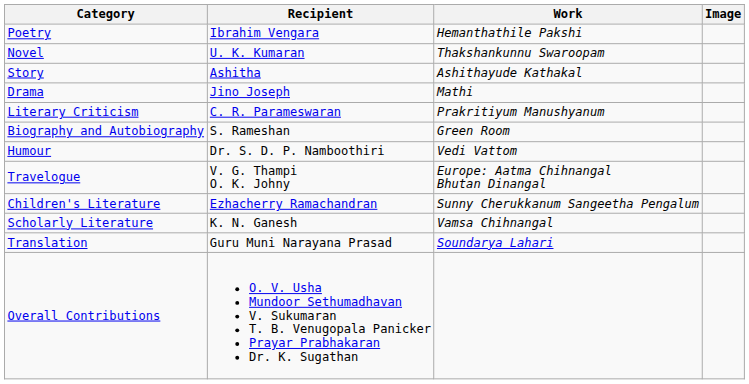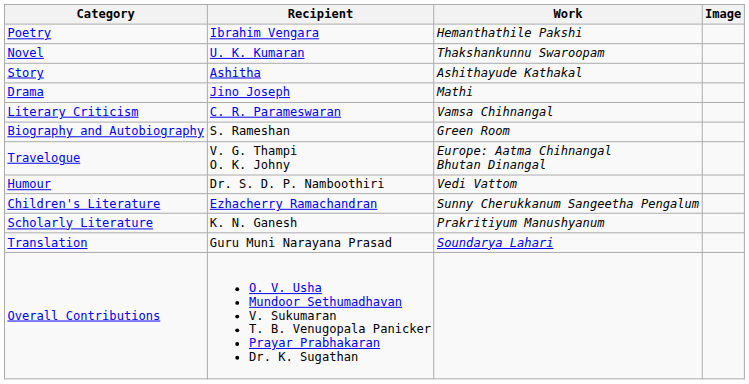 <table class="wikitable" style="font-size:95%;">
 <tr>
 <th>Category</th>
 <th>Recipient</th>
 <th>Work</th>
 <th>Image</th>
 </tr>
 <tr>
 <td><a href='#'>Poetry</a></td>
 <td><a href='#'>Ibrahim Vengara</a></td>
 <td><em>Hemanthathile Pakshi</em></td>
 <td></td>
 </tr>
 <tr>
 <td><a href='#'>Novel</a></td>
 <td><a href='#'>U. K. Kumaran</a></td>
 <td><em>Thakshankunnu Swaroopam</em></td>
 <td></td>
 </tr>
 <tr>
 <td><a href='#'>Story</a></td>
 <td><a href='#'>Ashitha</a></td>
 <td><em>Ashithayude Kathakal</em></td>
 <td></td>
 </tr>
 <tr>
 <td><a href='#'>Drama</a></td>
 <td><a href='#'>Jino Joseph</a></td>
 <td><em>Mathi</em></td>
 <td></td>
 </tr>
 <tr>
 <td><a href='#'>Literary Criticism</a></td>
 <td><a href='#'>C. R. Parameswaran</a></td>
-<td><em>Prakritiyum Manushyanum</em></td>
+<td><em>Vamsa Chihnangal</em></td>
 <td></td>
 </tr>
 <tr>
 <td><a href='#'>Biography and Autobiography</a></td>
 <td>S. Rameshan</td>
 <td><em>Green Room</em></td>
 <td></td>
 </tr>
 <tr>
+<td><a href='#'>Travelogue</a></td>
+<td>V. G. Thampi<br>O. K. Johny</td>
+<td><em>Europe: Aatma Chihnangal</em><br><em>Bhutan Dinangal</em></td>
+<td></td>
+</tr>
+<tr>
 <td><a href='#'>Humour</a></td>
 <td>Dr. S. D. P. Namboothiri</td>
 <td><em>Vedi Vattom</em></td>
-<td></td>
-</tr>
-<tr>
-<td><a href='#'>Travelogue</a></td>
-<td>V. G. Thampi<br>O. K. Johny</td>
-<td><em>Europe: Aatma Chihnangal</em><br><em>Bhutan Dinangal</em></td>
 <td></td>
 </tr>
 <tr>
 <td><a href='#'>Children's Literature</a></td>
 <td><a href='#'>Ezhacherry Ramachandran</a></td>
 <td><em>Sunny Cherukkanum Sangeetha Pengalum</em></td>
 <td></td>
 </tr>
 <tr>
 <td><a href='#'>Scholarly Literature</a></td>
 <td>K. N. Ganesh</td>
-<td><em>Vamsa Chihnangal</em></td>
+<td><em>Prakritiyum Manushyanum</em></td>
 <td></td>
 </tr>
 <tr>
 <td><a href='#'>Translation</a></td>
 <td>Guru Muni Narayana Prasad</td>
 <td><em><a href='#'>Soundarya Lahari</a></em></td>
 <td></td>
 </tr>
 <tr>
 <td><a href='#'>Overall Contributions</a></td>
 <td><br><ul><li><a href='#'>O. V. Usha</a></li><li><a href='#'>Mundoor Sethumadhavan</a></li><li>V. Sukumaran</li><li>T. B. Venugopala Panicker</li><li><a href='#'>Prayar Prabhakaran</a></li><li>Dr. K. Sugathan</li></ul></td>
 <td></td>
 <td></td>
 </tr>
 </table>
